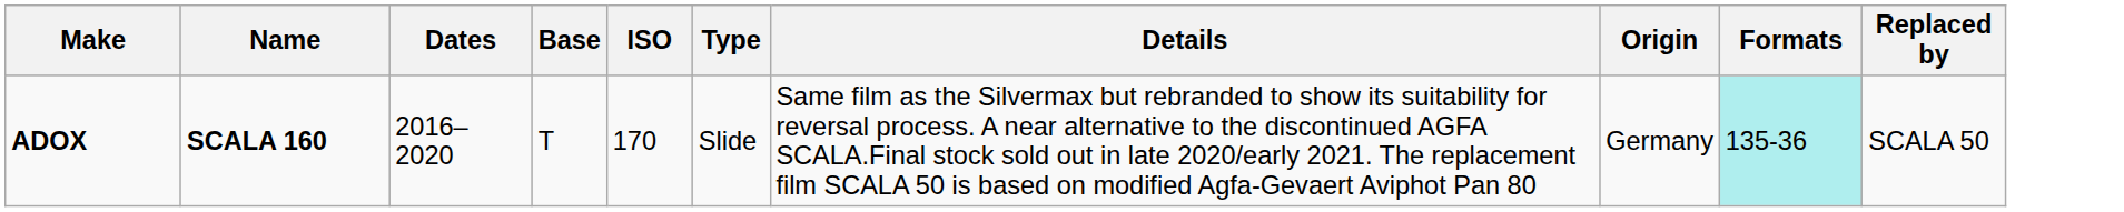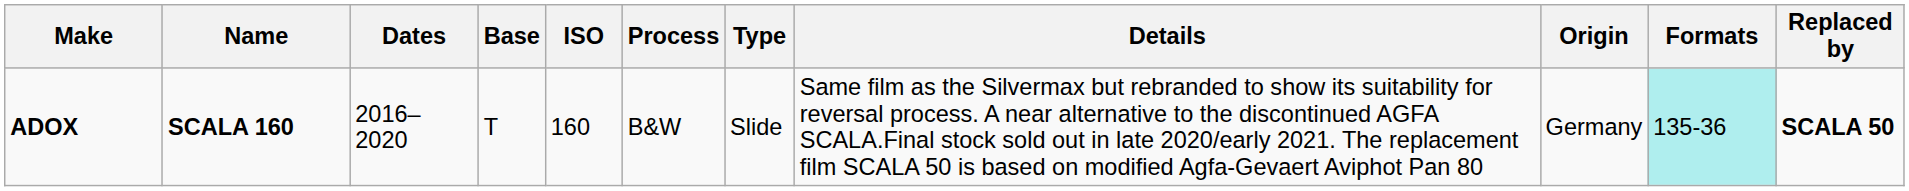 <table class="wikitable">
 <tr>
 <th scope="col" style="width: 100px;">Make</th>
 <th scope="col" style="width: 120px;">Name</th>
 <th scope="col" style="width: 80px;">Dates</th>
 <th scope="col" style="width: 30px;">Base</th>
 <th scope="col" style="width: 45px;">ISO</th>
+<th scope="col" style="width: 40px;">Process</th>
 <th scope="col" style="width: 40px;">Type</th>
 <th scope="col" style="width: 500px;">Details</th>
 <th scope="col" style="width: 60px;">Origin</th>
 <th scope="col" style="width: 80px;">Formats</th>
 <th scope="col" style="width: 80px;">Replaced by</th>
 </tr>
 <tr>
 <td><strong>ADOX</strong></td>
 <td><strong>SCALA 160</strong></td>
 <td>2016–2020</td>
 <td>T</td>
-<td>170</td>
+<td>160</td>
+<td>B&W</td>
 <td>Slide</td>
 <td>Same film as the Silvermax but rebranded to show its suitability for reversal process. A near alternative to the discontinued AGFA SCALA.Final stock sold out in late 2020/early 2021. The replacement film SCALA 50 is based on modified Agfa-Gevaert Aviphot Pan 80</td>
 <td>Germany</td>
 <td style="background: paleturquoise;">135-36</td>
-<td>SCALA 50</td>
+<td><strong>SCALA 50</strong></td>
 </tr>
 </table>
